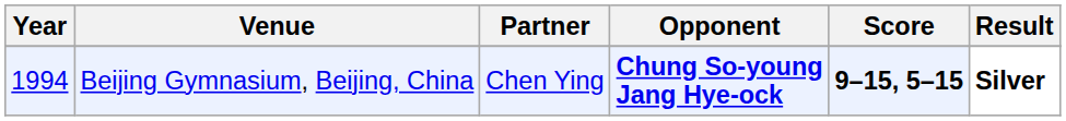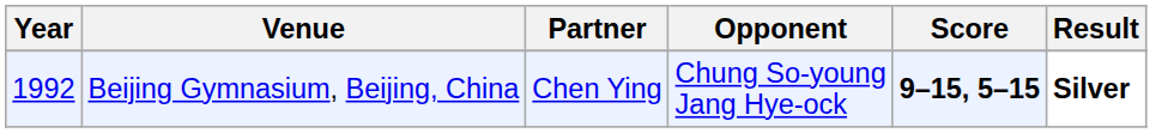 <table class="sortable wikitable" style="font-size: 90%;">
 <tr>
 <th>Year</th>
 <th>Venue</th>
 <th>Partner</th>
 <th>Opponent</th>
 <th>Score</th>
 <th>Result</th>
 </tr>
 <tr>
 </tr>
 <tr style="background:#ECF2FF">
-<td align="center"><a href='#'>1994</a></td>
+<td align="center"><a href='#'>1992</a></td>
 <td align="left"><a href='#'>Beijing Gymnasium</a>, <a href='#'>Beijing, China</a></td>
 <td align="left"> <a href='#'>Chen Ying</a></td>
-<td align="left"><strong> <a href='#'>Chung So-young</a> <br>  <a href='#'>Jang Hye-ock</a></strong></td>
+<td align="left"> <a href='#'>Chung So-young</a> <br>  <a href='#'>Jang Hye-ock</a></td>
 <td align="left"><strong>9–15, 5–15</strong></td>
 <td style="text-align:left; background:white"> <strong>Silver</strong></td>
 </tr>
 </table>
